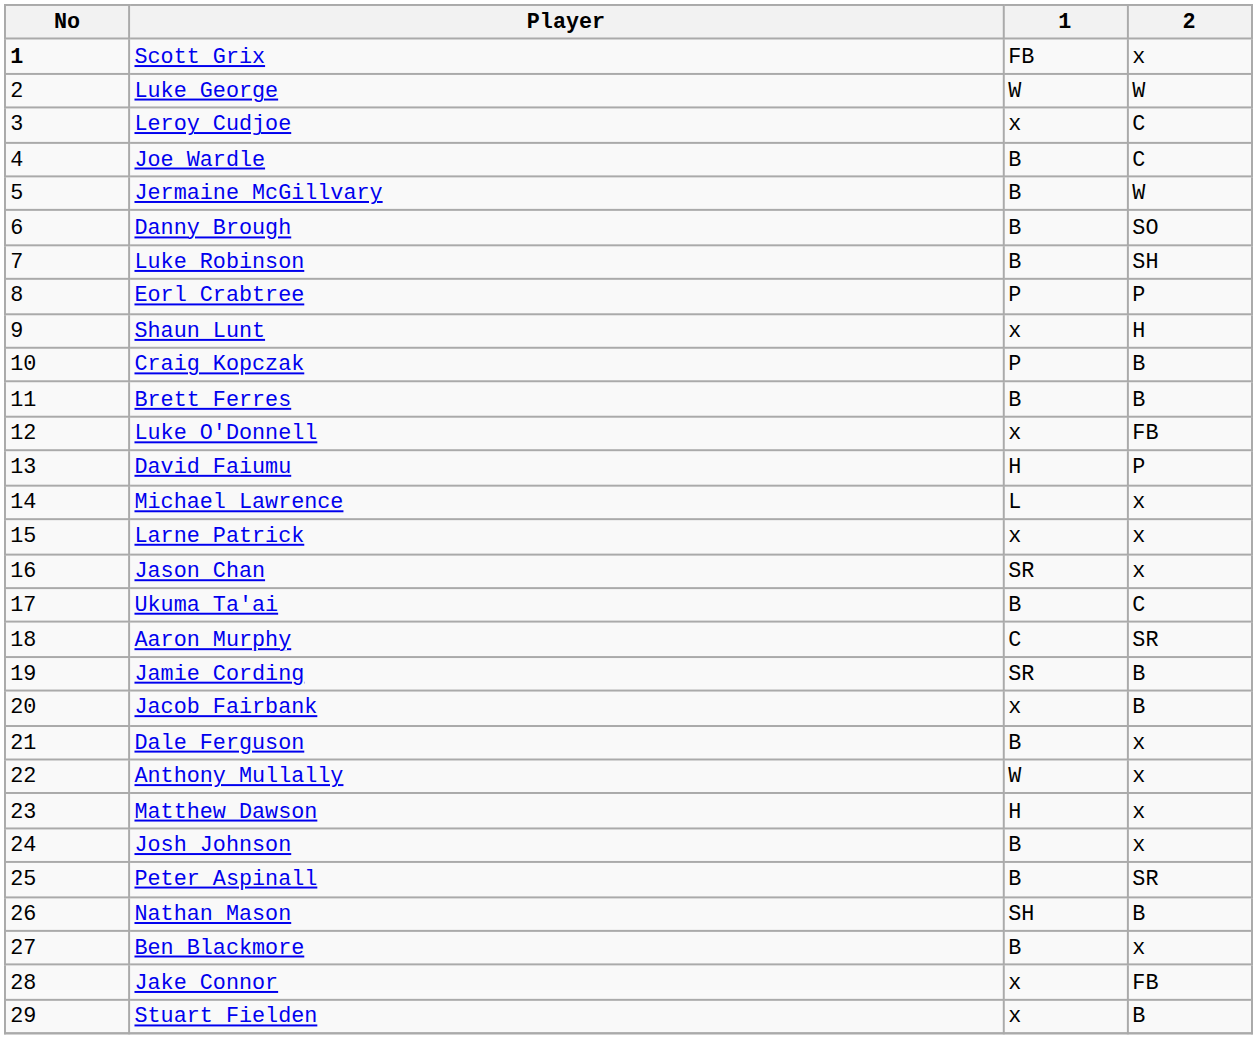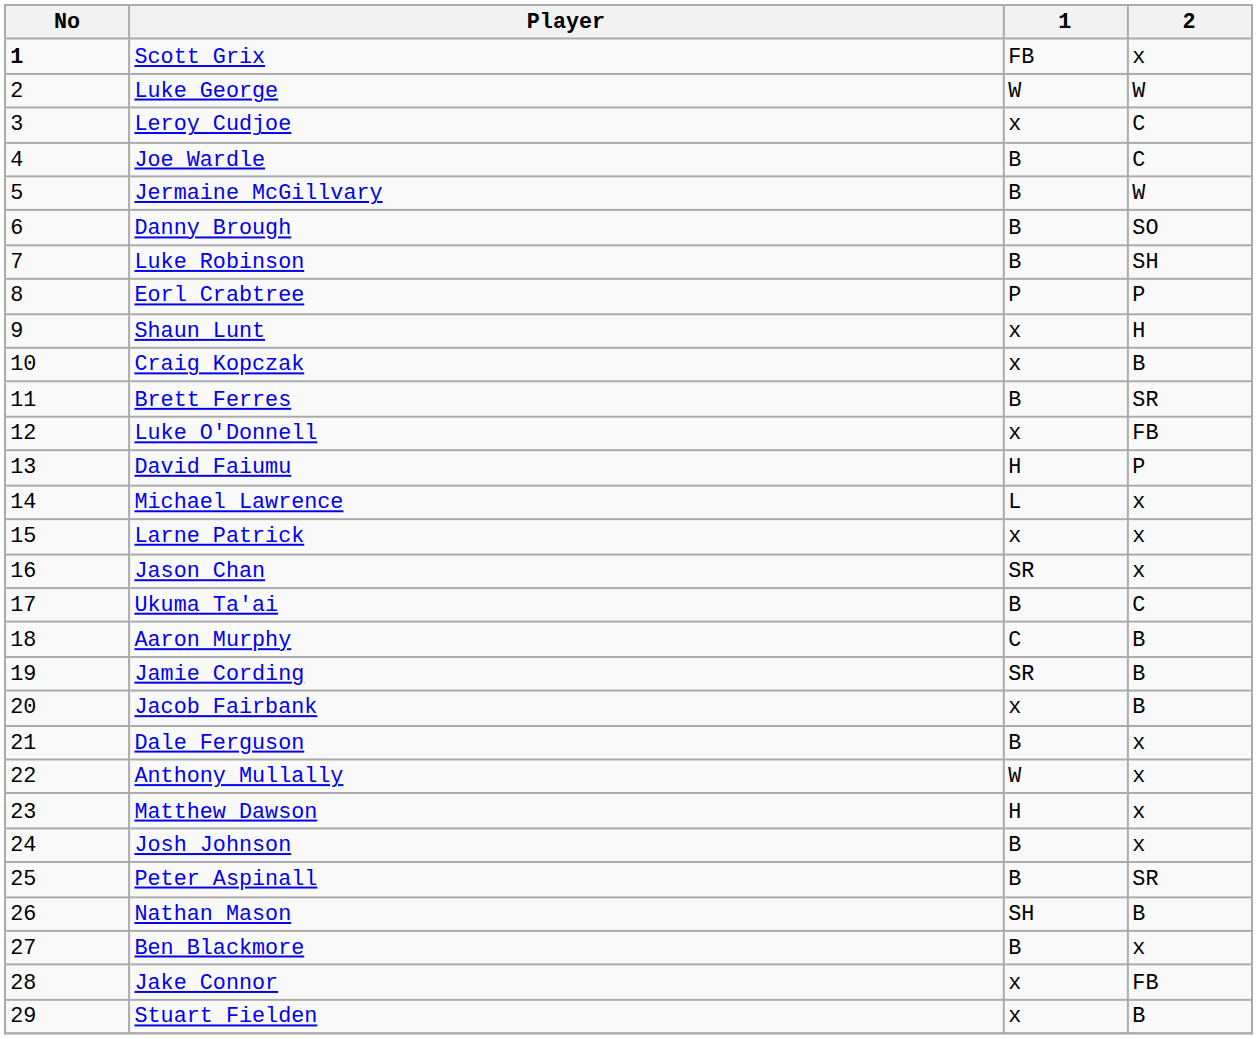 <table class="wikitable" style="font-size:85%;" width="40%">
 <tr>
 <th>No</th>
 <th>Player</th>
 <th>1</th>
 <th>2</th>
 </tr>
 <tr>
 <td><strong>1</strong></td>
 <td><a href='#'>Scott Grix</a></td>
 <td>FB</td>
 <td>x</td>
 </tr>
 <tr>
 <td>2</td>
 <td><a href='#'>Luke George</a></td>
 <td>W</td>
 <td>W</td>
 </tr>
 <tr>
 <td>3</td>
 <td><a href='#'>Leroy Cudjoe</a></td>
 <td>x</td>
 <td>C</td>
 </tr>
 <tr>
 <td>4</td>
 <td><a href='#'>Joe Wardle</a></td>
 <td>B</td>
 <td>C</td>
 </tr>
 <tr>
 <td>5</td>
 <td><a href='#'>Jermaine McGillvary</a></td>
 <td>B</td>
 <td>W</td>
 </tr>
 <tr>
 <td>6</td>
 <td><a href='#'>Danny Brough</a></td>
 <td>B</td>
 <td>SO</td>
 </tr>
 <tr>
 <td>7</td>
 <td><a href='#'>Luke Robinson</a></td>
 <td>B</td>
 <td>SH</td>
 </tr>
 <tr>
 <td>8</td>
 <td><a href='#'>Eorl Crabtree</a></td>
 <td>P</td>
 <td>P</td>
 </tr>
 <tr>
 <td>9</td>
 <td><a href='#'>Shaun Lunt</a></td>
 <td>x</td>
 <td>H</td>
 </tr>
 <tr>
 <td>10</td>
 <td><a href='#'>Craig Kopczak</a></td>
-<td>P</td>
+<td>x</td>
 <td>B</td>
 </tr>
 <tr>
 <td>11</td>
 <td><a href='#'>Brett Ferres</a></td>
 <td>B</td>
-<td>B</td>
+<td>SR</td>
 </tr>
 <tr>
 <td>12</td>
 <td><a href='#'>Luke O'Donnell</a></td>
 <td>x</td>
 <td>FB</td>
 </tr>
 <tr>
 <td>13</td>
 <td><a href='#'>David Faiumu</a></td>
 <td>H</td>
 <td>P</td>
 </tr>
 <tr>
 <td>14</td>
 <td><a href='#'>Michael Lawrence</a></td>
 <td>L</td>
 <td>x</td>
 </tr>
 <tr>
 <td>15</td>
 <td><a href='#'>Larne Patrick</a></td>
 <td>x</td>
 <td>x</td>
 </tr>
 <tr>
 <td>16</td>
 <td><a href='#'>Jason Chan</a></td>
 <td>SR</td>
 <td>x</td>
 </tr>
 <tr>
 <td>17</td>
 <td><a href='#'>Ukuma Ta'ai</a></td>
 <td>B</td>
 <td>C</td>
 </tr>
 <tr>
 <td>18</td>
 <td><a href='#'>Aaron Murphy</a></td>
 <td>C</td>
-<td>SR</td>
+<td>B</td>
 </tr>
 <tr>
 <td>19</td>
 <td><a href='#'>Jamie Cording</a></td>
 <td>SR</td>
 <td>B</td>
 </tr>
 <tr>
 <td>20</td>
 <td><a href='#'>Jacob Fairbank</a></td>
 <td>x</td>
 <td>B</td>
 </tr>
 <tr>
 <td>21</td>
 <td><a href='#'>Dale Ferguson</a></td>
 <td>B</td>
 <td>x</td>
 </tr>
 <tr>
 <td>22</td>
 <td><a href='#'>Anthony Mullally</a></td>
 <td>W</td>
 <td>x</td>
 </tr>
 <tr>
 <td>23</td>
 <td><a href='#'>Matthew Dawson</a></td>
 <td>H</td>
 <td>x</td>
 </tr>
 <tr>
 <td>24</td>
 <td><a href='#'>Josh Johnson</a></td>
 <td>B</td>
 <td>x</td>
 </tr>
 <tr>
 <td>25</td>
 <td><a href='#'>Peter Aspinall</a></td>
 <td>B</td>
 <td>SR</td>
 </tr>
 <tr>
 <td>26</td>
 <td><a href='#'>Nathan Mason</a></td>
 <td>SH</td>
 <td>B</td>
 </tr>
 <tr>
 <td>27</td>
 <td><a href='#'>Ben Blackmore</a></td>
 <td>B</td>
 <td>x</td>
 </tr>
 <tr>
 <td>28</td>
 <td><a href='#'>Jake Connor</a></td>
 <td>x</td>
 <td>FB</td>
 </tr>
 <tr>
 <td>29</td>
 <td><a href='#'>Stuart Fielden</a></td>
 <td>x</td>
 <td>B</td>
 </tr>
 <tr>
 </tr>
 </table>
